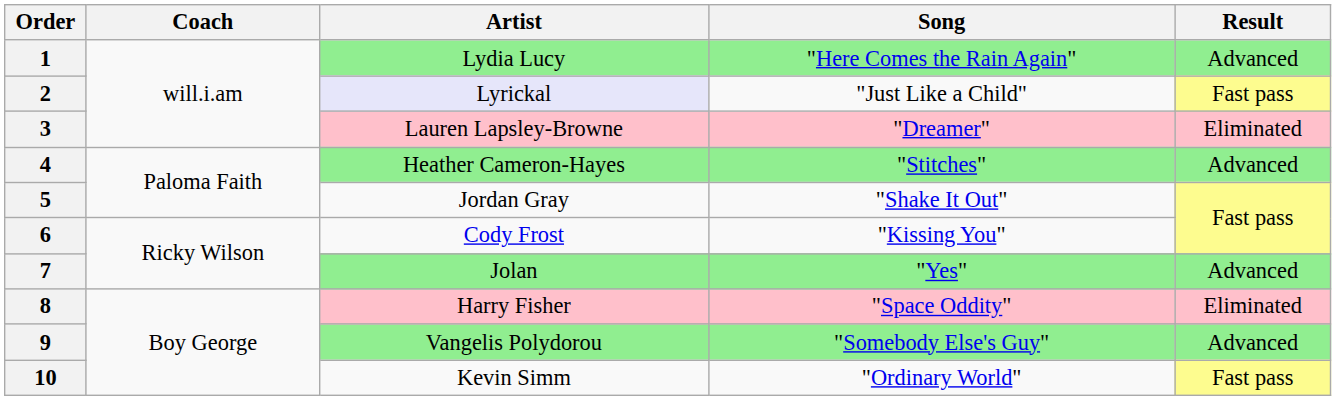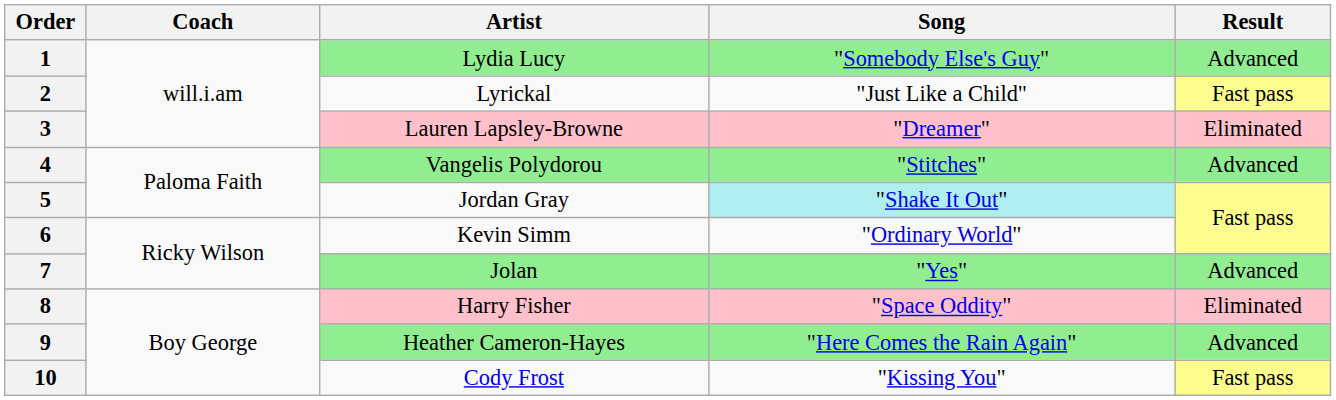 <table class="wikitable" style="text-align:center; width:75%;">
 <tr>
 <th scope="col" style="width:05%;">Order</th>
 <th scope="col" style="width:15%;">Coach</th>
 <th scope="col" style="width:25%;">Artist</th>
 <th scope="col" style="width:30%;">Song</th>
 <th scope="col" style="width:10%;">Result</th>
 </tr>
 <tr>
 <th scope="col">1</th>
 <td rowspan="3">will.i.am</td>
 <td style="background:lightgreen;">Lydia Lucy</td>
-<td style="background:lightgreen;">"<a href='#'>Here Comes the Rain Again</a>"</td>
+<td style="background:lightgreen;">"<a href='#'>Somebody Else's Guy</a>"</td>
 <td style="background:lightgreen;">Advanced</td>
 </tr>
 <tr>
 <th scope="col">2</th>
-<td style="background: lavender;">Lyrickal</td>
+<td>Lyrickal</td>
 <td>"Just Like a Child"</td>
 <td style="background:#fdfc8f;">Fast pass</td>
 </tr>
 <tr>
 <th scope="col">3</th>
 <td style="background:pink;">Lauren Lapsley-Browne</td>
 <td style="background:pink;">"<a href='#'>Dreamer</a>"</td>
 <td style="background:pink;">Eliminated</td>
 </tr>
 <tr>
 <th scope="col">4</th>
 <td rowspan="2">Paloma Faith</td>
-<td style="background:lightgreen;">Heather Cameron-Hayes</td>
+<td style="background:lightgreen;">Vangelis Polydorou</td>
 <td style="background:lightgreen;">"<a href='#'>Stitches</a>"</td>
 <td style="background:lightgreen;">Advanced</td>
 </tr>
 <tr>
 <th scope="col">5</th>
 <td>Jordan Gray</td>
-<td>"<a href='#'>Shake It Out</a>"</td>
+<td style="background: paleturquoise;">"<a href='#'>Shake It Out</a>"</td>
 <td rowspan="2" style="background:#fdfc8f;">Fast pass</td>
 </tr>
 <tr>
 <th scope="col">6</th>
 <td rowspan="2">Ricky Wilson</td>
-<td><a href='#'>Cody Frost</a></td>
-<td>"<a href='#'>Kissing You</a>"</td>
+<td>Kevin Simm</td>
+<td>"<a href='#'>Ordinary World</a>"</td>
 </tr>
 <tr>
 <th scope="col">7</th>
 <td style="background:lightgreen;">Jolan</td>
 <td style="background:lightgreen;">"<a href='#'>Yes</a>"</td>
 <td style="background:lightgreen;">Advanced</td>
 </tr>
 <tr>
 <th scope="col">8</th>
 <td rowspan="3">Boy George</td>
 <td style="background:pink;">Harry Fisher</td>
 <td style="background:pink;">"<a href='#'>Space Oddity</a>"</td>
 <td style="background:pink;">Eliminated</td>
 </tr>
 <tr>
 <th scope="col">9</th>
-<td style="background:lightgreen;">Vangelis Polydorou</td>
-<td style="background:lightgreen;">"<a href='#'>Somebody Else's Guy</a>"</td>
+<td style="background:lightgreen;">Heather Cameron-Hayes</td>
+<td style="background:lightgreen;">"<a href='#'>Here Comes the Rain Again</a>"</td>
 <td style="background:lightgreen;">Advanced</td>
 </tr>
 <tr>
 <th scope="col">10</th>
-<td>Kevin Simm</td>
-<td>"<a href='#'>Ordinary World</a>"</td>
+<td><a href='#'>Cody Frost</a></td>
+<td>"<a href='#'>Kissing You</a>"</td>
 <td style="background:#fdfc8f;">Fast pass</td>
 </tr>
 </table>
